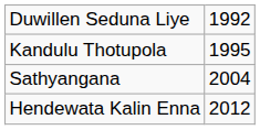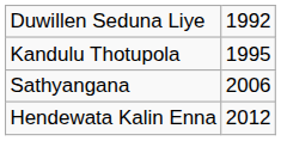 <table class="wikitable">
 <tr>
 <td>Duwillen Seduna Liye</td>
 <td>1992</td>
 </tr>
 <tr>
 <td>Kandulu Thotupola</td>
 <td>1995</td>
 </tr>
 <tr>
 <td>Sathyangana</td>
-<td>2004</td>
+<td>2006</td>
 </tr>
 <tr>
 <td>Hendewata Kalin Enna</td>
 <td>2012</td>
 </tr>
 </table>
